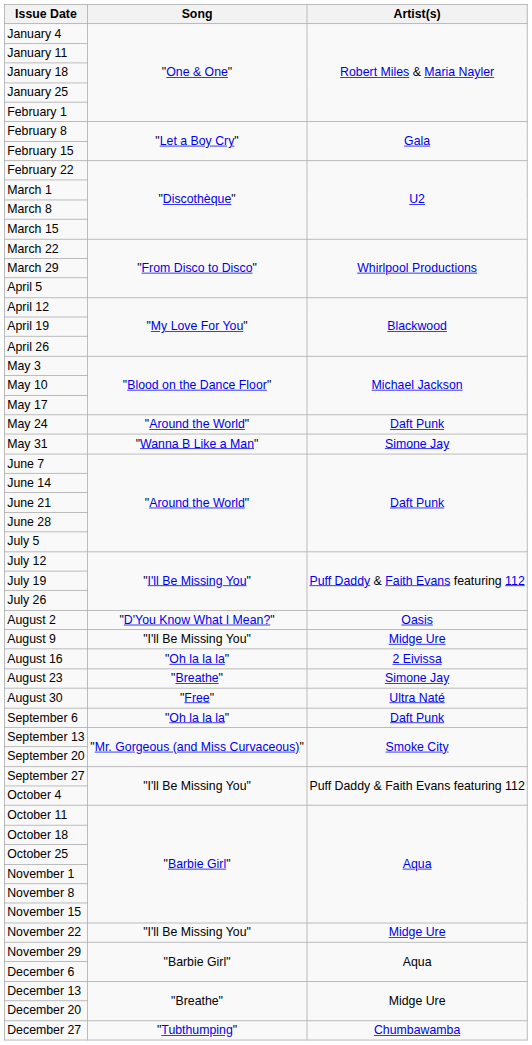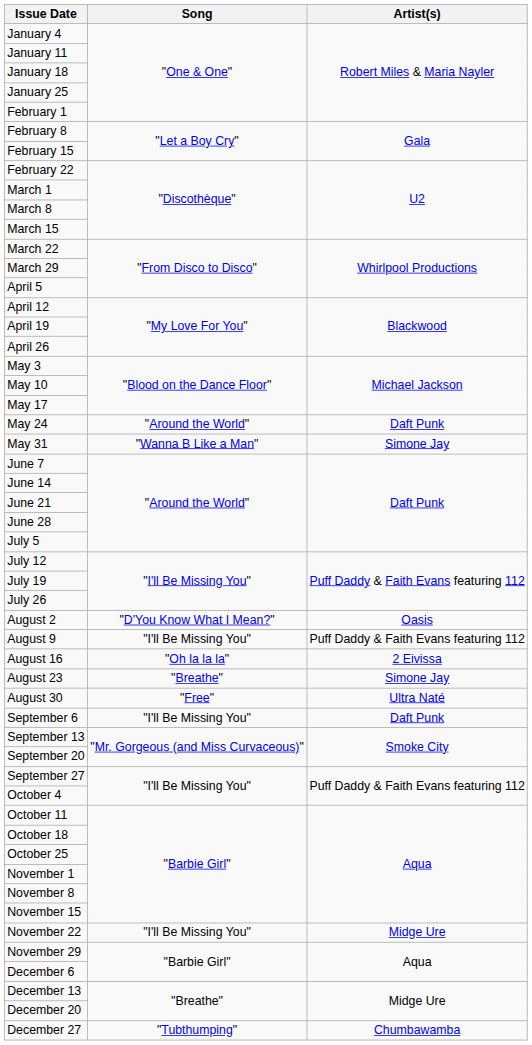 <table class="wikitable">
 <tr>
 <th style="text-align:center;">Issue Date</th>
 <th style="text-align:center;">Song</th>
 <th style="text-align:center;">Artist(s)</th>
 </tr>
 <tr>
 <td align="left">January 4</td>
 <td style="text-align:center;" rowspan="5">"<a href='#'>One & One</a>"</td>
 <td style="text-align:center;" rowspan="5"><a href='#'>Robert Miles</a> & <a href='#'>Maria Nayler</a></td>
 </tr>
 <tr>
 <td>January 11</td>
 </tr>
 <tr>
 <td>January 18</td>
 </tr>
 <tr>
 <td>January 25</td>
 </tr>
 <tr>
 <td>February 1</td>
 </tr>
 <tr>
 <td align="left">February 8</td>
 <td style="text-align:center;" rowspan="2">"<a href='#'>Let a Boy Cry</a>"</td>
 <td style="text-align:center;" rowspan="2"><a href='#'>Gala</a></td>
 </tr>
 <tr>
 <td>February 15</td>
 </tr>
 <tr>
 <td align="left">February 22</td>
 <td style="text-align:center;" rowspan="4">"<a href='#'>Discothèque</a>"</td>
 <td style="text-align:center;" rowspan="4"><a href='#'>U2</a></td>
 </tr>
 <tr>
 <td>March 1</td>
 </tr>
 <tr>
 <td>March 8</td>
 </tr>
 <tr>
 <td>March 15</td>
 </tr>
 <tr>
 <td align="left">March 22</td>
 <td style="text-align:center;" rowspan="3">"<a href='#'>From Disco to Disco</a>"</td>
 <td style="text-align:center;" rowspan="3"><a href='#'>Whirlpool Productions</a></td>
 </tr>
 <tr>
 <td>March 29</td>
 </tr>
 <tr>
 <td>April 5</td>
 </tr>
 <tr>
 <td align="left">April 12</td>
 <td style="text-align:center;" rowspan="3">"<a href='#'>My Love For You</a>"</td>
 <td style="text-align:center;" rowspan="3"><a href='#'>Blackwood</a></td>
 </tr>
 <tr>
 <td>April 19</td>
 </tr>
 <tr>
 <td>April 26</td>
 </tr>
 <tr>
 <td align="left">May 3</td>
 <td style="text-align:center;" rowspan="3">"<a href='#'>Blood on the Dance Floor</a>"</td>
 <td style="text-align:center;" rowspan="3"><a href='#'>Michael Jackson</a></td>
 </tr>
 <tr>
 <td>May 10</td>
 </tr>
 <tr>
 <td>May 17</td>
 </tr>
 <tr>
 <td align="left">May 24</td>
 <td style="text-align:center;">"<a href='#'>Around the World</a>"</td>
 <td style="text-align:center;"><a href='#'>Daft Punk</a></td>
 </tr>
 <tr>
 <td align="left">May 31</td>
 <td style="text-align:center;">"<a href='#'>Wanna B Like a Man</a>"</td>
 <td style="text-align:center;"><a href='#'>Simone Jay</a></td>
 </tr>
 <tr>
 <td align="left">June 7</td>
 <td style="text-align:center;" rowspan="5">"<a href='#'>Around the World</a>"</td>
 <td style="text-align:center;" rowspan="5"><a href='#'>Daft Punk</a></td>
 </tr>
 <tr>
 <td>June 14</td>
 </tr>
 <tr>
 <td>June 21</td>
 </tr>
 <tr>
 <td>June 28</td>
 </tr>
 <tr>
 <td>July 5</td>
 </tr>
 <tr>
 <td align="left">July 12</td>
 <td style="text-align:center;" rowspan="3">"<a href='#'>I'll Be Missing You</a>"</td>
 <td style="text-align:center;" rowspan="3"><a href='#'>Puff Daddy</a> & <a href='#'>Faith Evans</a> featuring <a href='#'>112</a></td>
 </tr>
 <tr>
 <td>July 19</td>
 </tr>
 <tr>
 <td>July 26</td>
 </tr>
 <tr>
 <td align="left">August 2</td>
 <td style="text-align:center;">"<a href='#'>D'You Know What I Mean?</a>"</td>
 <td style="text-align:center;"><a href='#'>Oasis</a></td>
 </tr>
 <tr>
 <td align="left">August 9</td>
 <td style="text-align:center;">"I'll Be Missing You"</td>
-<td style="text-align:center;"><a href='#'>Midge Ure</a></td>
+<td style="text-align:center;">Puff Daddy & Faith Evans featuring 112</td>
 </tr>
 <tr>
 <td align="left">August 16</td>
 <td style="text-align:center;">"<a href='#'>Oh la la la</a>"</td>
 <td style="text-align:center;"><a href='#'>2 Eivissa</a></td>
 </tr>
 <tr>
 <td align="left">August 23</td>
 <td style="text-align:center;">"<a href='#'>Breathe</a>"</td>
 <td style="text-align:center;"><a href='#'>Simone Jay</a></td>
 </tr>
 <tr>
 <td align="left">August 30</td>
 <td style="text-align:center;">"<a href='#'>Free</a>"</td>
 <td style="text-align:center;"><a href='#'>Ultra Naté</a></td>
 </tr>
 <tr>
 <td align="left">September 6</td>
-<td style="text-align:center;">"<a href='#'>Oh la la la</a>"</td>
+<td style="text-align:center;">"I'll Be Missing You"</td>
 <td style="text-align:center;"><a href='#'>Daft Punk</a></td>
 </tr>
 <tr>
 <td align="left">September 13</td>
 <td style="text-align:center;" rowspan="2">"<a href='#'>Mr. Gorgeous (and Miss Curvaceous)</a>"</td>
 <td style="text-align:center;" rowspan="2"><a href='#'>Smoke City</a></td>
 </tr>
 <tr>
 <td>September 20</td>
 </tr>
 <tr>
 <td align="left">September 27</td>
 <td style="text-align:center;" rowspan="2">"I'll Be Missing You"</td>
 <td style="text-align:center;" rowspan="2">Puff Daddy & Faith Evans featuring 112</td>
 </tr>
 <tr>
 <td>October 4</td>
 </tr>
 <tr>
 <td align="left">October 11</td>
 <td style="text-align:center;" rowspan="6">"<a href='#'>Barbie Girl</a>"</td>
 <td style="text-align:center;" rowspan="6"><a href='#'>Aqua</a></td>
 </tr>
 <tr>
 <td>October 18</td>
 </tr>
 <tr>
 <td>October 25</td>
 </tr>
 <tr>
 <td>November 1</td>
 </tr>
 <tr>
 <td>November 8</td>
 </tr>
 <tr>
 <td>November 15</td>
 </tr>
 <tr>
 <td align="left">November 22</td>
 <td style="text-align:center;">"I'll Be Missing You"</td>
 <td style="text-align:center;"><a href='#'>Midge Ure</a></td>
 </tr>
 <tr>
 <td align="left">November 29</td>
 <td style="text-align:center;" rowspan="2">"Barbie Girl"</td>
 <td style="text-align:center;" rowspan="2">Aqua</td>
 </tr>
 <tr>
 <td>December 6</td>
 </tr>
 <tr>
 <td align="left">December 13</td>
 <td style="text-align:center;" rowspan="2">"Breathe"</td>
 <td style="text-align:center;" rowspan="2">Midge Ure</td>
 </tr>
 <tr>
 <td>December 20</td>
 </tr>
 <tr>
 <td align="left">December 27</td>
 <td style="text-align:center;" rowspan="2">"<a href='#'>Tubthumping</a>"</td>
 <td style="text-align:center;" rowspan="2"><a href='#'>Chumbawamba</a></td>
 </tr>
 </table>
